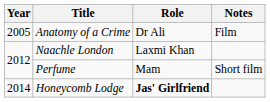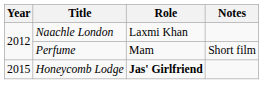 <table class="wikitable sortable">
 <tr>
 <th>Year</th>
 <th>Title</th>
 <th>Role</th>
 <th>Notes</th>
-</tr>
-<tr>
-<td>2005</td>
-<td><em>Anatomy of a Crime</em></td>
-<td>Dr Ali</td>
-<td>Film</td>
 </tr>
 <tr>
 <td rowspan="2">2012</td>
 <td><em>Naachle London</em></td>
 <td>Laxmi Khan</td>
 <td></td>
 </tr>
 <tr>
 <td><em>Perfume</em></td>
 <td>Mam</td>
 <td>Short film</td>
 </tr>
 <tr>
-<td>2014</td>
+<td>2015</td>
 <td><em>Honeycomb Lodge</em></td>
 <td><strong>Jas' Girlfriend</strong></td>
 <td></td>
 </tr>
 </table>
